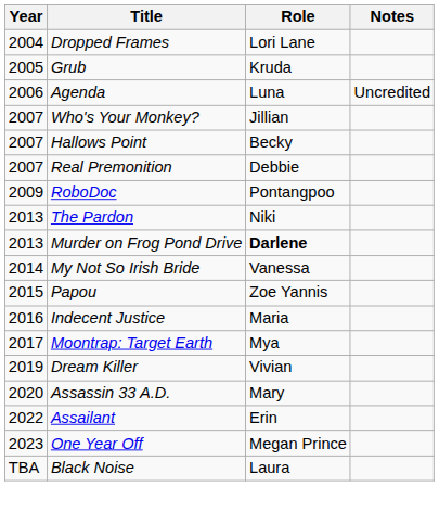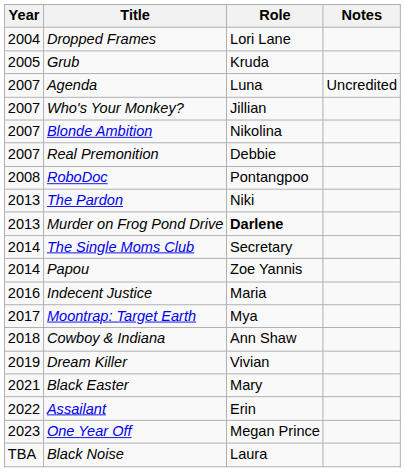 <table class="wikitable sortable">
 <tr>
 <th>Year</th>
 <th>Title</th>
 <th>Role</th>
 <th>Notes</th>
 </tr>
 <tr>
 <td>2004</td>
 <td><em>Dropped Frames</em></td>
 <td>Lori Lane</td>
 <td></td>
 </tr>
 <tr>
 <td>2005</td>
 <td><em>Grub</em></td>
 <td>Kruda</td>
 <td></td>
 </tr>
 <tr>
-<td>2006</td>
+<td>2007</td>
 <td><em>Agenda</em></td>
 <td>Luna</td>
 <td>Uncredited</td>
 </tr>
 <tr>
 <td>2007</td>
 <td><em>Who's Your Monkey?</em></td>
 <td>Jillian</td>
 <td></td>
 </tr>
 <tr>
 <td>2007</td>
-<td><em>Hallows Point</em></td>
-<td>Becky</td>
+<td><em><a href='#'>Blonde Ambition</a></em></td>
+<td>Nikolina</td>
 <td></td>
 </tr>
 <tr>
 <td>2007</td>
 <td><em>Real Premonition</em></td>
 <td>Debbie</td>
 <td></td>
 </tr>
 <tr>
-<td>2009</td>
+<td>2008</td>
 <td><em><a href='#'>RoboDoc</a></em></td>
 <td>Pontangpoo</td>
 <td></td>
 </tr>
 <tr>
 <td>2013</td>
 <td><em><a href='#'>The Pardon</a></em></td>
 <td>Niki</td>
 <td></td>
 </tr>
 <tr>
 <td>2013</td>
 <td><em>Murder on Frog Pond Drive</em></td>
 <td><strong>Darlene</strong></td>
 <td></td>
 </tr>
 <tr>
 <td>2014</td>
-<td><em>My Not So Irish Bride</em></td>
-<td>Vanessa</td>
+<td><em><a href='#'>The Single Moms Club</a></em></td>
+<td>Secretary</td>
 <td></td>
 </tr>
 <tr>
-<td>2015</td>
+<td>2014</td>
 <td><em>Papou</em></td>
 <td>Zoe Yannis</td>
 <td></td>
 </tr>
 <tr>
 <td>2016</td>
 <td><em>Indecent Justice</em></td>
 <td>Maria</td>
 <td></td>
 </tr>
 <tr>
 <td>2017</td>
 <td><em><a href='#'>Moontrap: Target Earth</a></em></td>
 <td>Mya</td>
 <td></td>
 </tr>
 <tr>
+<td>2018</td>
+<td><em>Cowboy & Indiana</em></td>
+<td>Ann Shaw</td>
+<td></td>
+</tr>
+<tr>
 <td>2019</td>
 <td><em>Dream Killer</em></td>
 <td>Vivian</td>
 <td></td>
 </tr>
 <tr>
-<td>2020</td>
-<td><em>Assassin 33 A.D.</em></td>
+<td>2021</td>
+<td><em>Black Easter</em></td>
 <td>Mary</td>
 <td></td>
 </tr>
 <tr>
 <td>2022</td>
 <td><a href='#'><em>Assailant</em></a></td>
 <td>Erin</td>
 <td></td>
 </tr>
 <tr>
 <td>2023</td>
 <td><em><a href='#'>One Year Off</a></em></td>
 <td>Megan Prince</td>
 <td></td>
 </tr>
 <tr>
 <td>TBA</td>
 <td><em>Black Noise</em></td>
 <td>Laura</td>
 <td></td>
 </tr>
 </table>
